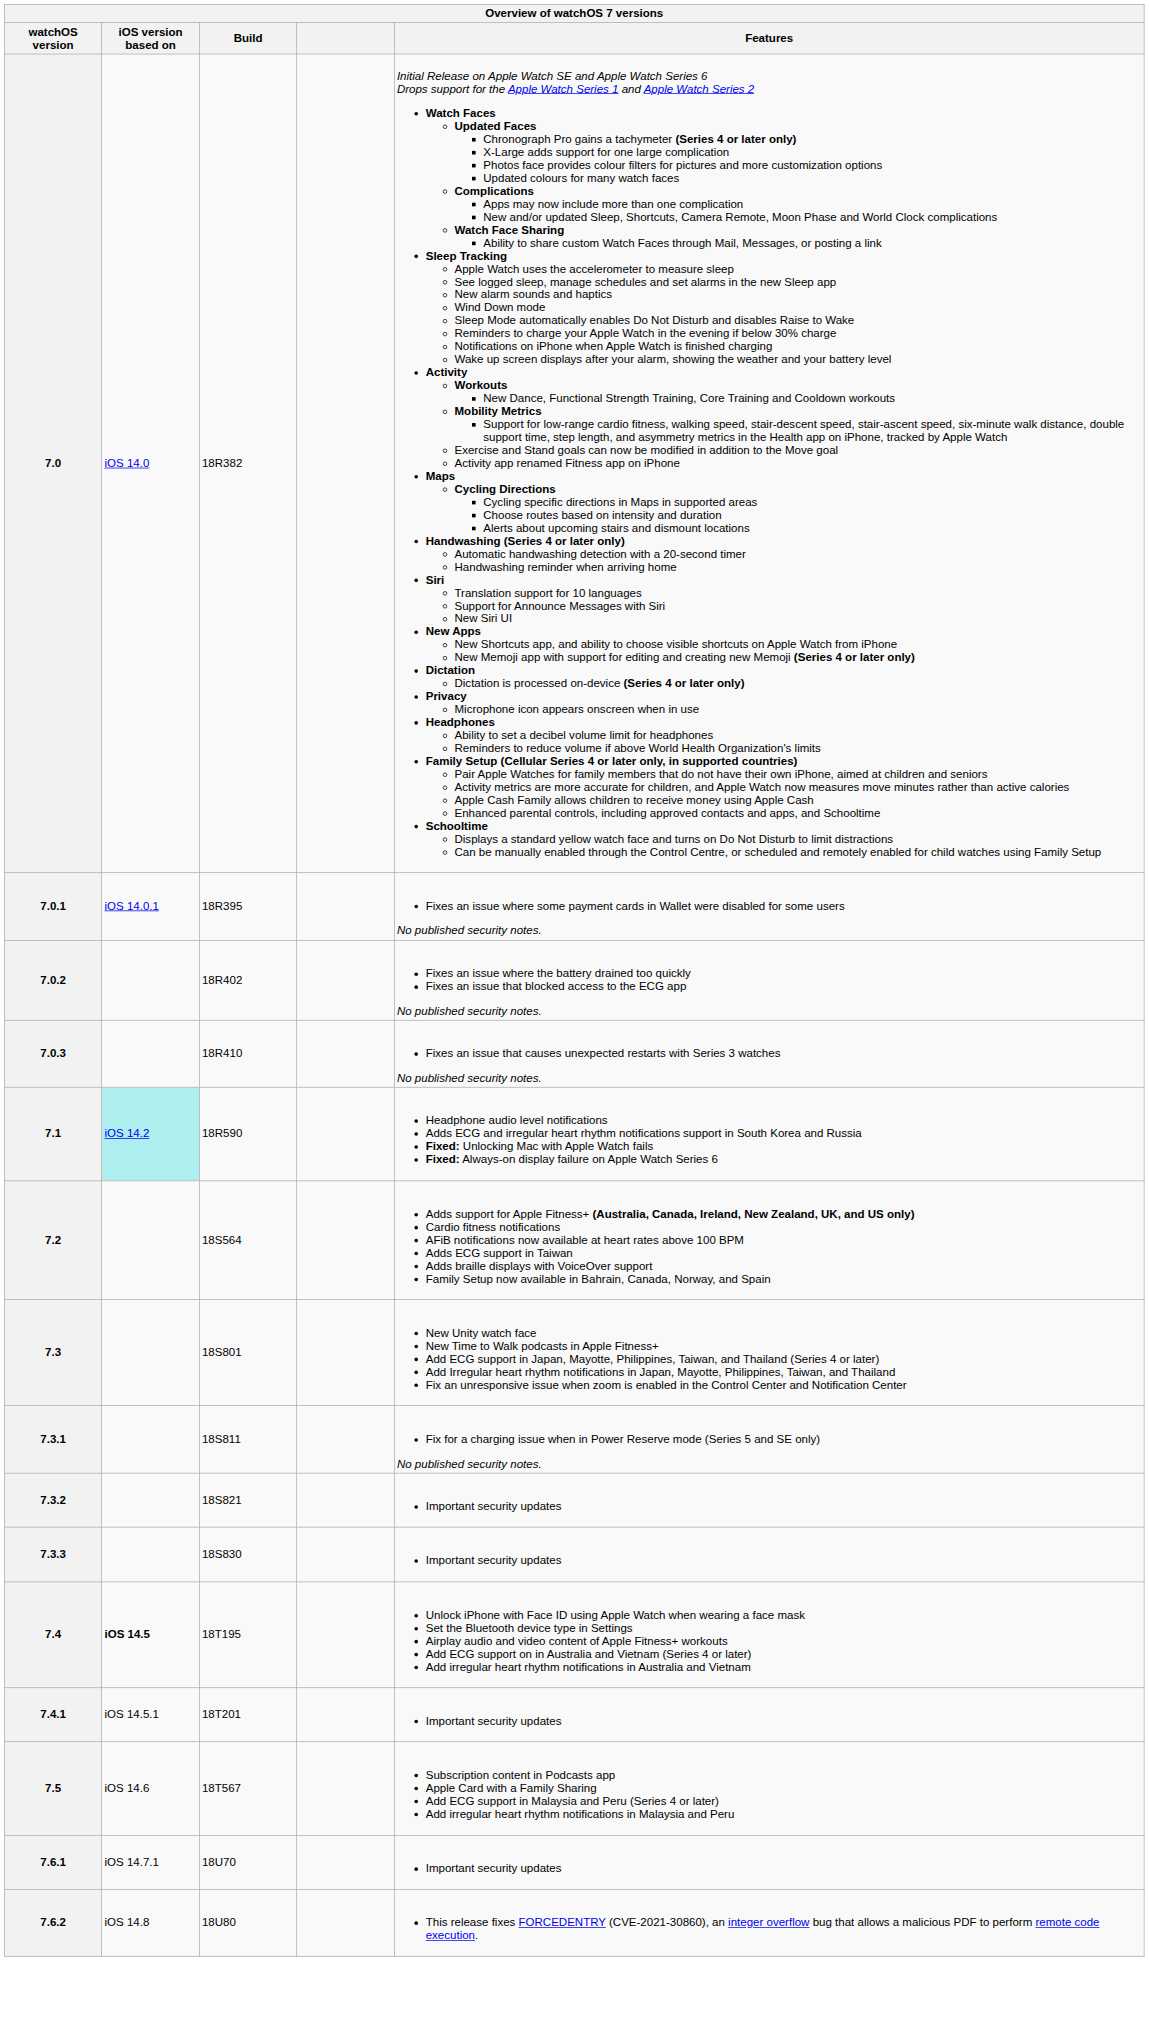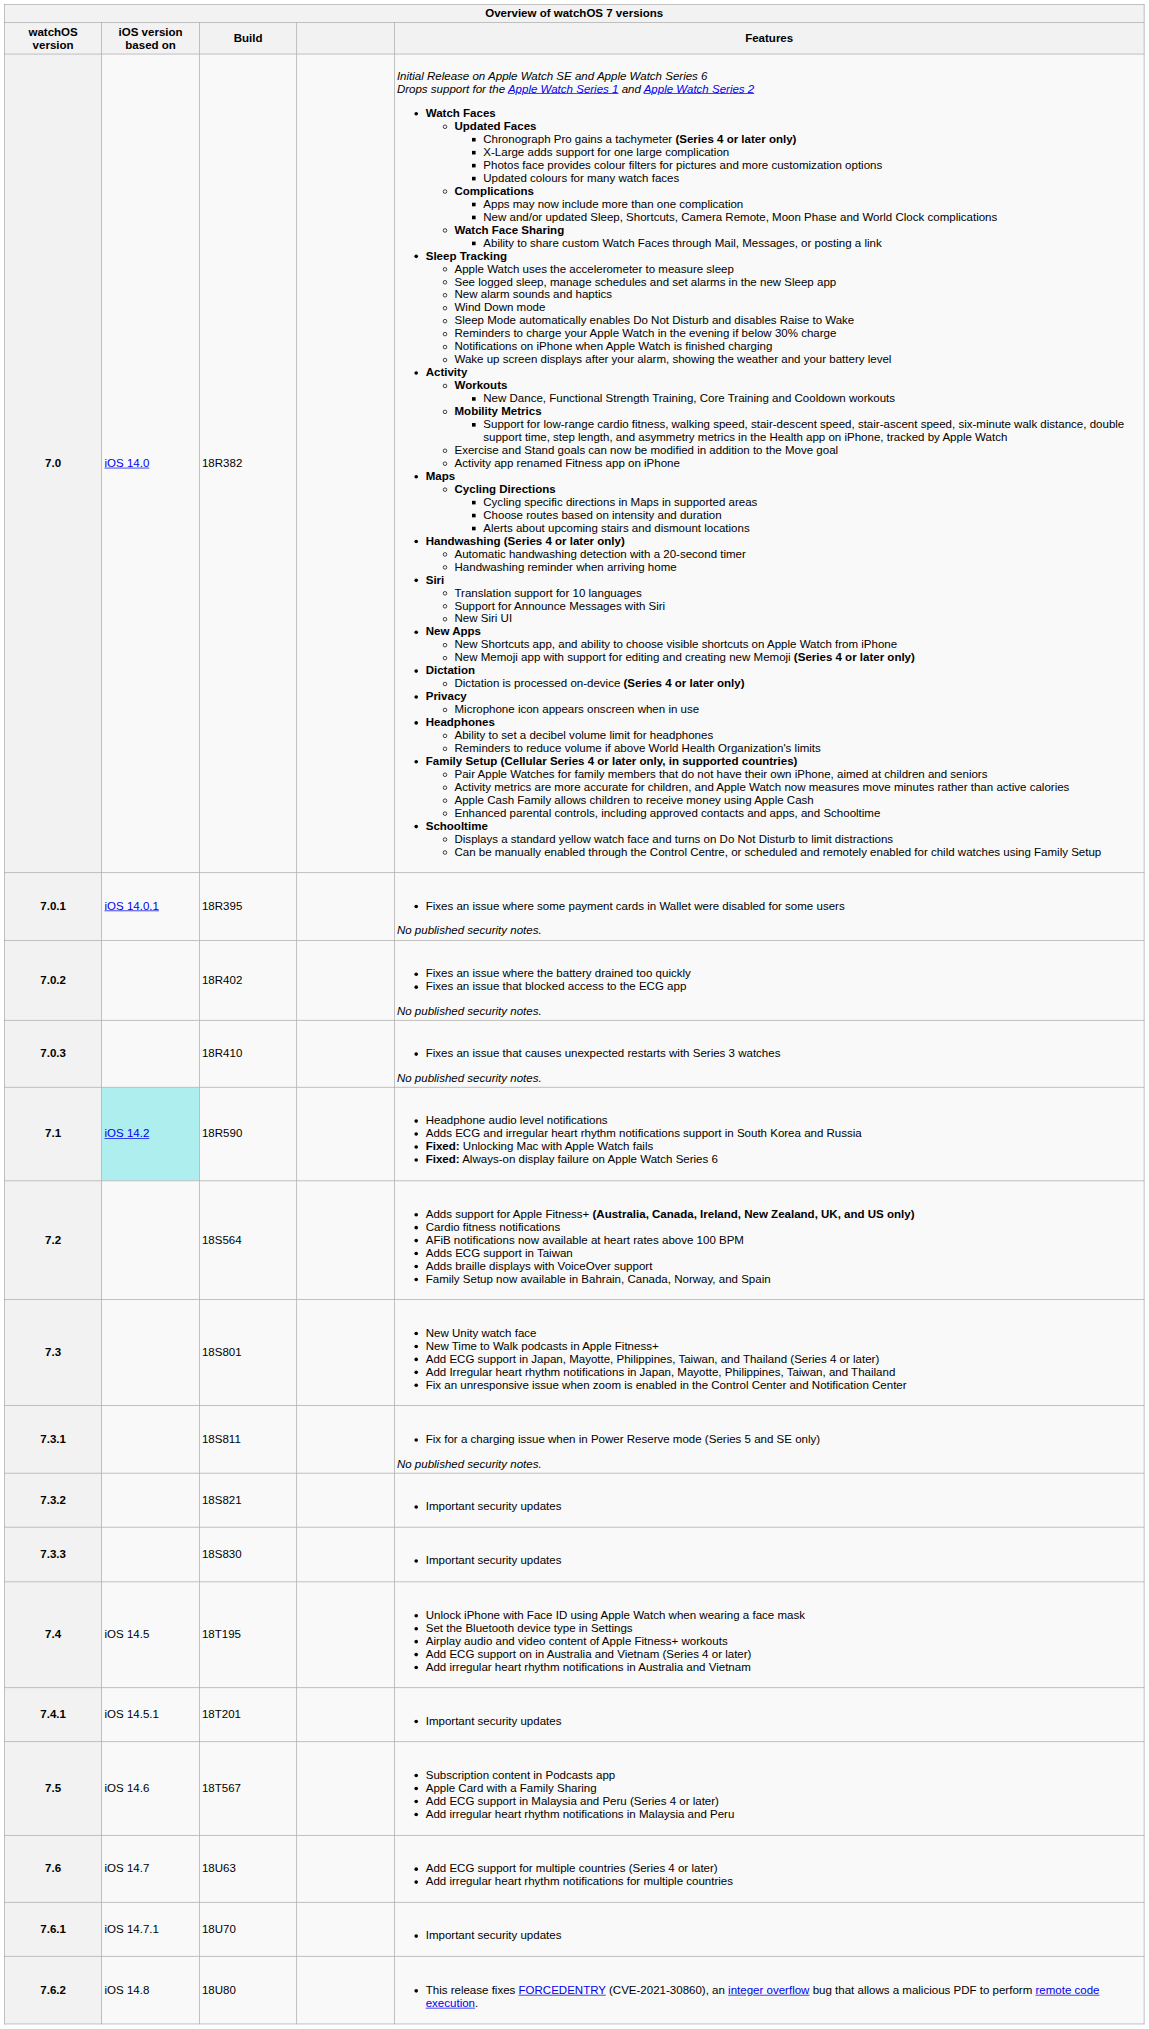 <table class="wikitable mw-collapsible mw-collapsed" style="width:100%;">
 <tr>
 <th colspan="5">Overview of watchOS 7 versions</th>
 </tr>
 <tr>
 <th style="width:8em;">watchOS version</th>
 <th style="width:8em;">iOS version based on</th>
 <th style="width:8em;">Build</th>
 <th style="width:8em;"></th>
 <th>Features</th>
 </tr>
 <tr>
 <th>7.0</th>
 <td><a href='#'>iOS 14.0</a></td>
 <td>18R382</td>
 <td></td>
 <td><br><em>Initial Release on Apple Watch SE and Apple Watch Series 6</em><br><em>Drops support for the <a href='#'>Apple Watch Series 1</a> and <a href='#'>Apple Watch Series 2</a></em><ul><li><strong>Watch Faces</strong><ul><li><strong>Updated Faces</strong><ul><li>Chronograph Pro gains a tachymeter <strong>(Series 4 or later only)</strong></li><li>X-Large adds support for one large complication</li><li>Photos face provides colour filters for pictures and more customization options</li><li>Updated colours for many watch faces</li></ul></li><li><strong>Complications</strong><ul><li>Apps may now include more than one complication</li><li>New and/or updated Sleep, Shortcuts, Camera Remote, Moon Phase and World Clock complications</li></ul></li><li><strong>Watch Face Sharing</strong><ul><li>Ability to share custom Watch Faces through Mail, Messages, or posting a link</li></ul></li></ul></li><li><strong>Sleep Tracking</strong><ul><li>Apple Watch uses the accelerometer to measure sleep</li><li>See logged sleep, manage schedules and set alarms in the new Sleep app</li><li>New alarm sounds and haptics</li><li>Wind Down mode</li><li>Sleep Mode automatically enables Do Not Disturb and disables Raise to Wake</li><li>Reminders to charge your Apple Watch in the evening if below 30% charge</li><li>Notifications on iPhone when Apple Watch is finished charging</li><li>Wake up screen displays after your alarm, showing the weather and your battery level</li></ul></li><li><strong>Activity</strong><ul><li><strong>Workouts</strong><ul><li>New Dance, Functional Strength Training, Core Training and Cooldown workouts</li></ul></li><li><strong>Mobility Metrics</strong><ul><li>Support for low-range cardio fitness, walking speed, stair-descent speed, stair-ascent speed, six-minute walk distance, double support time, step length, and asymmetry metrics in the Health app on iPhone, tracked by Apple Watch</li></ul></li><li>Exercise and Stand goals can now be modified in addition to the Move goal</li><li>Activity app renamed Fitness app on iPhone</li></ul></li><li><strong>Maps</strong><ul><li><strong>Cycling Directions</strong><ul><li>Cycling specific directions in Maps in supported areas</li><li>Choose routes based on intensity and duration</li><li>Alerts about upcoming stairs and dismount locations</li></ul></li></ul></li><li><strong>Handwashing (Series 4 or later only)</strong><ul><li>Automatic handwashing detection with a 20-second timer</li><li>Handwashing reminder when arriving home</li></ul></li><li><strong>Siri</strong><ul><li>Translation support for 10 languages</li><li>Support for Announce Messages with Siri</li><li>New Siri UI</li></ul></li><li><strong>New Apps</strong><ul><li>New Shortcuts app, and ability to choose visible shortcuts on Apple Watch from iPhone</li><li>New Memoji app with support for editing and creating new Memoji <strong>(Series 4 or later only)</strong></li></ul></li><li><strong>Dictation</strong><ul><li>Dictation is processed on-device <strong>(Series 4 or later only)</strong></li></ul></li><li><strong>Privacy</strong><ul><li>Microphone icon appears onscreen when in use</li></ul></li><li><strong>Headphones</strong><ul><li>Ability to set a decibel volume limit for headphones</li><li>Reminders to reduce volume if above World Health Organization's limits</li></ul></li><li><strong>Family Setup (Cellular Series 4 or later only, in supported countries)</strong><ul><li>Pair Apple Watches for family members that do not have their own iPhone, aimed at children and seniors</li><li>Activity metrics are more accurate for children, and Apple Watch now measures move minutes rather than active calories</li><li>Apple Cash Family allows children to receive money using Apple Cash</li><li>Enhanced parental controls, including approved contacts and apps, and Schooltime</li></ul></li><li><strong>Schooltime</strong><ul><li>Displays a standard yellow watch face and turns on Do Not Disturb to limit distractions</li><li>Can be manually enabled through the Control Centre, or scheduled and remotely enabled for child watches using Family Setup</li></ul></li></ul></td>
 </tr>
 <tr>
 <th>7.0.1</th>
 <td><a href='#'>iOS 14.0.1</a></td>
 <td>18R395</td>
 <td></td>
 <td><br><ul><li>Fixes an issue where some payment cards in Wallet were disabled for some users</li></ul><em>No published security notes.</em></td>
 </tr>
 <tr>
 <th>7.0.2</th>
 <td></td>
 <td>18R402</td>
 <td></td>
 <td><br><ul><li>Fixes an issue where the battery drained too quickly</li><li>Fixes an issue that blocked access to the ECG app</li></ul><em>No published security notes.</em></td>
 </tr>
 <tr>
 <th>7.0.3</th>
 <td></td>
 <td>18R410</td>
 <td></td>
 <td><br><ul><li>Fixes an issue that causes unexpected restarts with Series 3 watches</li></ul><em>No published security notes.</em></td>
 </tr>
 <tr>
 <th>7.1</th>
 <td style="background: paleturquoise;"><a href='#'>iOS 14.2</a></td>
 <td>18R590</td>
 <td></td>
 <td><br><ul><li>Headphone audio level notifications</li><li>Adds ECG and irregular heart rhythm notifications support in South Korea and Russia</li><li><strong>Fixed:</strong> Unlocking Mac with Apple Watch fails</li><li><strong>Fixed:</strong> Always-on display failure on Apple Watch Series 6</li></ul><em></em></td>
 </tr>
 <tr>
 <th>7.2</th>
 <td></td>
 <td 18S563>18S564</td>
 <td></td>
 <td><br><ul><li>Adds support for Apple Fitness+ <strong>(Australia, Canada, Ireland, New Zealand, UK, and US only)</strong></li><li>Cardio fitness notifications</li><li>AFiB notifications now available at heart rates above 100 BPM</li><li>Adds ECG support in Taiwan</li><li>Adds braille displays with VoiceOver support</li><li>Family Setup now available in Bahrain, Canada, Norway, and Spain</li></ul><em></em></td>
 </tr>
 <tr>
 <th>7.3</th>
 <td></td>
 <td>18S801</td>
 <td></td>
 <td><br><ul><li>New Unity watch face</li><li>New Time to Walk podcasts in Apple Fitness+</li><li>Add ECG support in Japan, Mayotte, Philippines, Taiwan, and Thailand (Series 4 or later)</li><li>Add Irregular heart rhythm notifications in Japan, Mayotte, Philippines, Taiwan, and Thailand</li><li>Fix an unresponsive issue when zoom is enabled in the Control Center and Notification Center</li></ul></td>
 </tr>
 <tr>
 <th>7.3.1</th>
 <td></td>
 <td>18S811</td>
 <td></td>
 <td><br><ul><li>Fix for a charging issue when in Power Reserve mode (Series 5 and SE only)</li></ul><em>No published security notes.</em></td>
 </tr>
 <tr>
 <th>7.3.2</th>
 <td></td>
 <td>18S821</td>
 <td></td>
 <td><br><ul><li>Important security updates</li></ul><em></em></td>
 </tr>
 <tr>
 <th>7.3.3</th>
 <td></td>
 <td>18S830</td>
 <td></td>
 <td><br><ul><li>Important security updates</li></ul><em></em></td>
 </tr>
 <tr>
 <th>7.4</th>
-<td><strong>iOS 14.5</strong></td>
+<td>iOS 14.5</td>
 <td>18T195</td>
 <td></td>
 <td><br><ul><li>Unlock iPhone with Face ID using Apple Watch when wearing a face mask</li><li>Set the Bluetooth device type in Settings</li><li>Airplay audio and video content of Apple Fitness+ workouts</li><li>Add ECG support on in Australia and Vietnam (Series 4 or later)</li><li>Add irregular heart rhythm notifications in Australia and Vietnam</li></ul><em></em></td>
 </tr>
 <tr>
 <th>7.4.1</th>
 <td>iOS 14.5.1</td>
 <td>18T201</td>
 <td></td>
 <td><br><ul><li>Important security updates</li></ul><em></em></td>
 </tr>
 <tr>
 <th>7.5</th>
 <td>iOS 14.6</td>
 <td>18T567</td>
 <td></td>
 <td><br><ul><li>Subscription content in Podcasts app</li><li>Apple Card with a Family Sharing</li><li>Add ECG support in Malaysia and Peru (Series 4 or later)</li><li>Add irregular heart rhythm notifications in Malaysia and Peru</li></ul><em></em></td>
 </tr>
 <tr>
+<th>7.6</th>
+<td>iOS 14.7</td>
+<td>18U63</td>
+<td></td>
+<td><br><ul><li>Add ECG support for multiple countries (Series 4 or later)</li><li>Add irregular heart rhythm notifications for multiple countries</li></ul></td>
+</tr>
+<tr>
 <th>7.6.1</th>
 <td>iOS 14.7.1</td>
 <td>18U70</td>
 <td></td>
 <td><br><ul><li>Important security updates</li></ul></td>
 </tr>
 <tr>
 <th>7.6.2</th>
 <td>iOS 14.8</td>
 <td>18U80</td>
 <td></td>
 <td><br><ul><li>This release fixes <a href='#'>FORCEDENTRY</a> (CVE-2021-30860), an <a href='#'>integer overflow</a> bug that allows a malicious PDF to perform <a href='#'>remote code execution</a>.</li></ul><em></em></td>
 </tr>
 </table>
